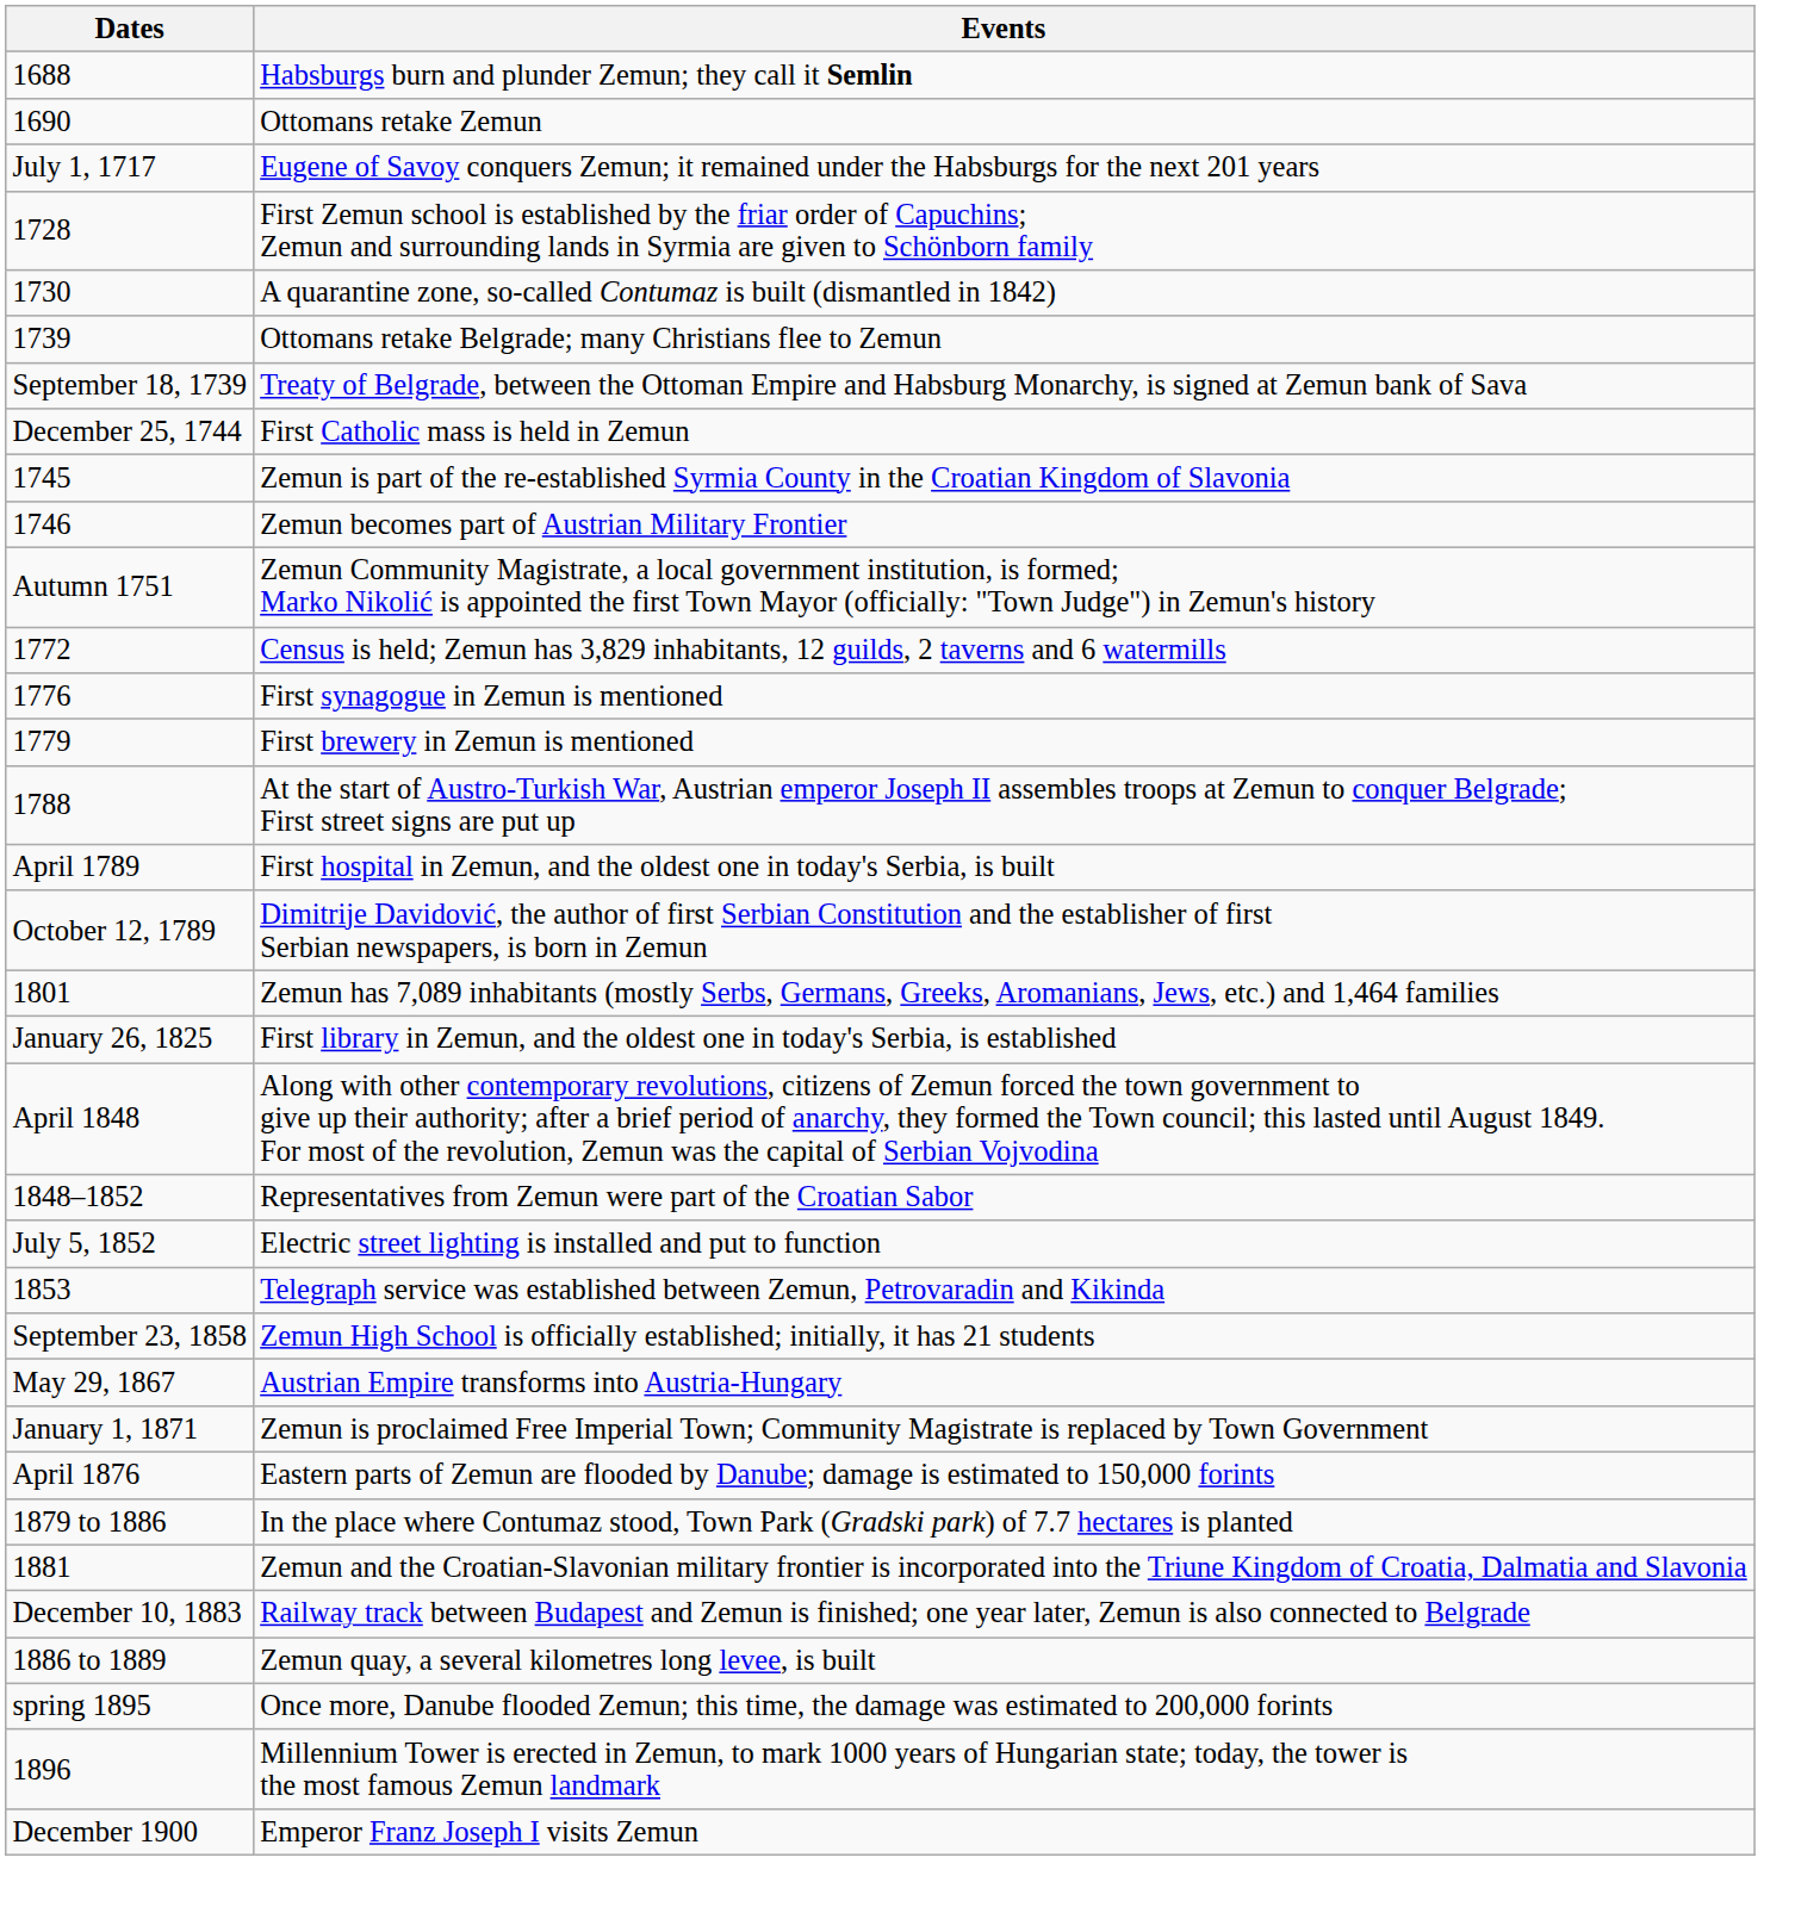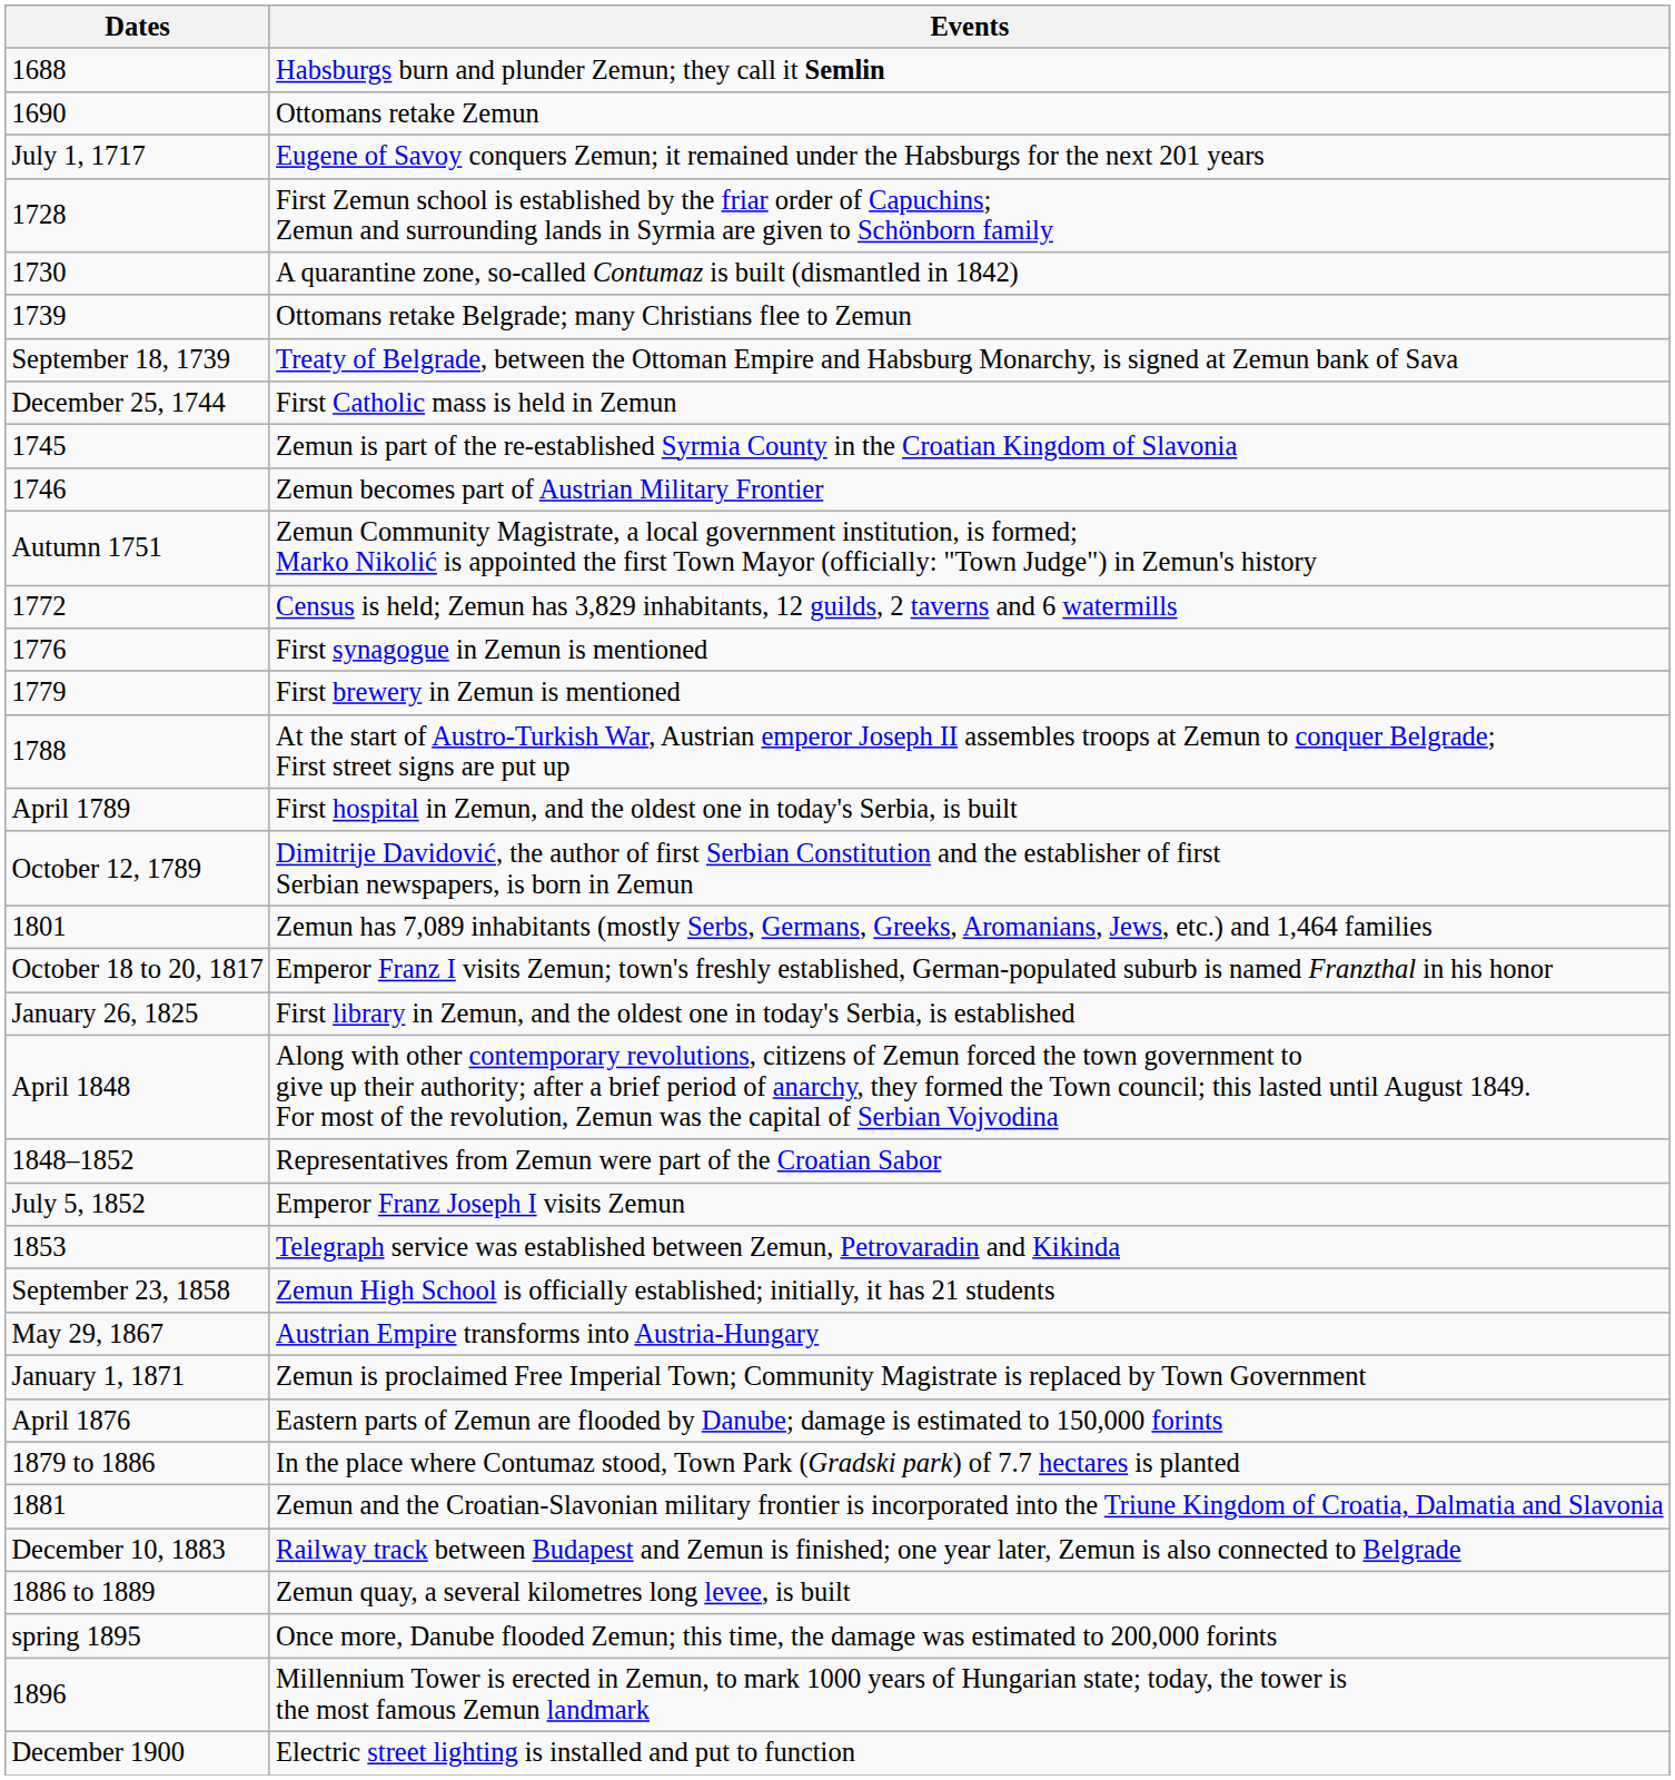 <table class="wikitable">
 <tr>
 <th>Dates</th>
 <th>Events</th>
 </tr>
 <tr>
 <td>1688</td>
 <td><a href='#'>Habsburgs</a> burn and plunder Zemun; they call it <strong>Semlin</strong></td>
 </tr>
 <tr>
 <td>1690</td>
 <td>Ottomans retake Zemun</td>
 </tr>
 <tr>
 <td>July 1, 1717</td>
 <td><a href='#'>Eugene of Savoy</a> conquers Zemun; it remained under the Habsburgs for the next 201 years</td>
 </tr>
 <tr>
 <td>1728</td>
 <td>First Zemun school is established by the <a href='#'>friar</a> order of <a href='#'>Capuchins</a>;<br>Zemun and surrounding lands in Syrmia are given to <a href='#'>Schönborn family</a></td>
 </tr>
 <tr>
 <td>1730</td>
 <td>A quarantine zone, so-called <em>Contumaz</em> is built (dismantled in 1842)</td>
 </tr>
 <tr>
 <td>1739</td>
 <td>Ottomans retake Belgrade; many Christians flee to Zemun</td>
 </tr>
 <tr>
 <td>September 18, 1739</td>
 <td><a href='#'>Treaty of Belgrade</a>, between the Ottoman Empire and Habsburg Monarchy, is signed at Zemun bank of Sava</td>
 </tr>
 <tr>
 <td>December 25, 1744</td>
 <td>First <a href='#'>Catholic</a> mass is held in Zemun</td>
 </tr>
 <tr>
 <td>1745</td>
 <td>Zemun is part of the re-established <a href='#'>Syrmia County</a> in the <a href='#'>Croatian Kingdom of Slavonia</a></td>
 </tr>
 <tr>
 <td>1746</td>
 <td>Zemun becomes part of <a href='#'>Austrian Military Frontier</a></td>
 </tr>
 <tr>
 <td>Autumn 1751</td>
 <td>Zemun Community Magistrate, a local government institution, is formed;<br><a href='#'>Marko Nikolić</a> is appointed the first Town Mayor (officially: "Town Judge") in Zemun's history</td>
 </tr>
 <tr>
 <td>1772</td>
 <td><a href='#'>Census</a> is held; Zemun has 3,829 inhabitants, 12 <a href='#'>guilds</a>, 2 <a href='#'>taverns</a> and 6 <a href='#'>watermills</a></td>
 </tr>
 <tr>
 <td>1776</td>
 <td>First <a href='#'>synagogue</a> in Zemun is mentioned</td>
 </tr>
 <tr>
 <td>1779</td>
 <td>First <a href='#'>brewery</a> in Zemun is mentioned</td>
 </tr>
 <tr>
 <td>1788</td>
 <td>At the start of <a href='#'>Austro-Turkish War</a>, Austrian <a href='#'>emperor Joseph II</a> assembles troops at Zemun to <a href='#'>conquer Belgrade</a>;<br>First street signs are put up</td>
 </tr>
 <tr>
 <td>April 1789</td>
 <td>First <a href='#'>hospital</a> in Zemun, and the oldest one in today's Serbia, is built</td>
 </tr>
 <tr>
 <td>October 12, 1789</td>
 <td><a href='#'>Dimitrije Davidović</a>, the author of first <a href='#'>Serbian Constitution</a> and the establisher of first<br>Serbian newspapers, is born in Zemun</td>
 </tr>
 <tr>
 <td>1801</td>
 <td>Zemun has 7,089 inhabitants (mostly <a href='#'>Serbs</a>, <a href='#'>Germans</a>, <a href='#'>Greeks</a>, <a href='#'>Aromanians</a>, <a href='#'>Jews</a>, etc.) and 1,464 families</td>
 </tr>
 <tr>
+<td>October 18 to 20, 1817</td>
+<td>Emperor <a href='#'>Franz I</a> visits Zemun; town's freshly established, German-populated suburb is named <em>Franzthal</em> in his honor</td>
+</tr>
+<tr>
 <td>January 26, 1825</td>
 <td>First <a href='#'>library</a> in Zemun, and the oldest one in today's Serbia, is established</td>
 </tr>
 <tr>
 <td>April 1848</td>
 <td>Along with other <a href='#'>contemporary revolutions</a>, citizens of Zemun forced the town government to<br>give up their authority; after a brief period of <a href='#'>anarchy</a>, they formed the Town council; this lasted until August 1849.<br>For most of the revolution, Zemun was the capital of <a href='#'>Serbian Vojvodina</a></td>
 </tr>
 <tr>
 <td>1848–1852</td>
 <td>Representatives from Zemun were part of the <a href='#'>Croatian Sabor</a></td>
 </tr>
 <tr>
 <td>July 5, 1852</td>
-<td>Electric <a href='#'>street lighting</a> is installed and put to function</td>
+<td>Emperor <a href='#'>Franz Joseph I</a> visits Zemun</td>
 </tr>
 <tr>
 <td>1853</td>
 <td><a href='#'>Telegraph</a> service was established between Zemun, <a href='#'>Petrovaradin</a> and <a href='#'>Kikinda</a></td>
 </tr>
 <tr>
 <td>September 23, 1858</td>
 <td><a href='#'>Zemun High School</a> is officially established; initially, it has 21 students</td>
 </tr>
 <tr>
 <td>May 29, 1867</td>
 <td><a href='#'>Austrian Empire</a> transforms into <a href='#'>Austria-Hungary</a></td>
 </tr>
 <tr>
 <td>January 1, 1871</td>
 <td>Zemun is proclaimed Free Imperial Town; Community Magistrate is replaced by Town Government</td>
 </tr>
 <tr>
 <td>April 1876</td>
 <td>Eastern parts of Zemun are flooded by <a href='#'>Danube</a>; damage is estimated to 150,000 <a href='#'>forints</a></td>
 </tr>
 <tr>
 <td>1879 to 1886</td>
 <td>In the place where Contumaz stood, Town Park (<em>Gradski park</em>) of 7.7 <a href='#'>hectares</a> is planted</td>
 </tr>
 <tr>
 <td>1881</td>
 <td>Zemun and the Croatian-Slavonian military frontier is incorporated into the <a href='#'>Triune Kingdom of Croatia, Dalmatia and Slavonia</a></td>
 </tr>
 <tr>
 <td>December 10, 1883</td>
 <td><a href='#'>Railway track</a> between <a href='#'>Budapest</a> and Zemun is finished; one year later, Zemun is also connected to <a href='#'>Belgrade</a></td>
 </tr>
 <tr>
 <td>1886 to 1889</td>
 <td>Zemun quay, a several kilometres long <a href='#'>levee</a>, is built</td>
 </tr>
 <tr>
 <td>spring 1895</td>
 <td>Once more, Danube flooded Zemun; this time, the damage was estimated to 200,000 forints</td>
 </tr>
 <tr>
 <td>1896</td>
 <td>Millennium Tower is erected in Zemun, to mark 1000 years of Hungarian state; today, the tower is<br>the most famous Zemun <a href='#'>landmark</a></td>
 </tr>
 <tr>
 <td>December 1900</td>
-<td>Emperor <a href='#'>Franz Joseph I</a> visits Zemun</td>
+<td>Electric <a href='#'>street lighting</a> is installed and put to function</td>
 </tr>
 </table>
